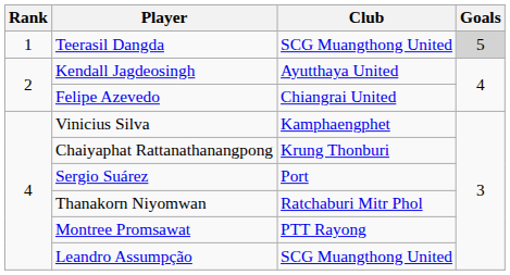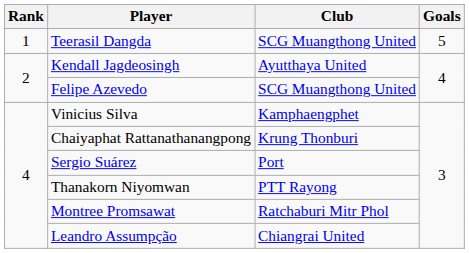 <table class="wikitable sortable" style="text-align:center">
 <tr>
 <th>Rank</th>
 <th>Player</th>
 <th>Club</th>
 <th>Goals</th>
 </tr>
 <tr>
 <td rowspan="1">1</td>
 <td align="left"> <a href='#'>Teerasil Dangda</a></td>
 <td align="left"><a href='#'>SCG Muangthong United</a></td>
-<td rowspan="1" style="background: lightgrey;">5</td>
+<td rowspan="1">5</td>
 </tr>
 <tr>
 <td rowspan="2">2</td>
 <td align="left"> <a href='#'>Kendall Jagdeosingh</a></td>
 <td align="left"><a href='#'>Ayutthaya United</a></td>
 <td rowspan="2">4</td>
 </tr>
 <tr>
 <td align="left"> <a href='#'>Felipe Azevedo</a></td>
-<td align="left"><a href='#'>Chiangrai United</a></td>
+<td align="left"><a href='#'>SCG Muangthong United</a></td>
 </tr>
 <tr>
 <td rowspan="6">4</td>
 <td align="left"> Vinicius Silva</td>
 <td align="left"><a href='#'>Kamphaengphet</a></td>
 <td rowspan="6">3</td>
 </tr>
 <tr>
 <td align="left"> Chaiyaphat Rattanathanangpong</td>
 <td align="left"><a href='#'>Krung Thonburi</a></td>
 </tr>
 <tr>
 <td align="left"> <a href='#'>Sergio Suárez</a></td>
 <td align="left"><a href='#'>Port</a></td>
 </tr>
 <tr>
 <td align="left"> Thanakorn Niyomwan</td>
+<td align="left"><a href='#'>PTT Rayong</a></td>
+</tr>
+<tr>
+<td align="left"> <a href='#'>Montree Promsawat</a></td>
 <td align="left"><a href='#'>Ratchaburi Mitr Phol</a></td>
 </tr>
 <tr>
-<td align="left"> <a href='#'>Montree Promsawat</a></td>
-<td align="left"><a href='#'>PTT Rayong</a></td>
-</tr>
-<tr>
 <td align="left"> <a href='#'>Leandro Assumpção</a></td>
-<td align="left"><a href='#'>SCG Muangthong United</a></td>
+<td align="left"><a href='#'>Chiangrai United</a></td>
 </tr>
 </table>
